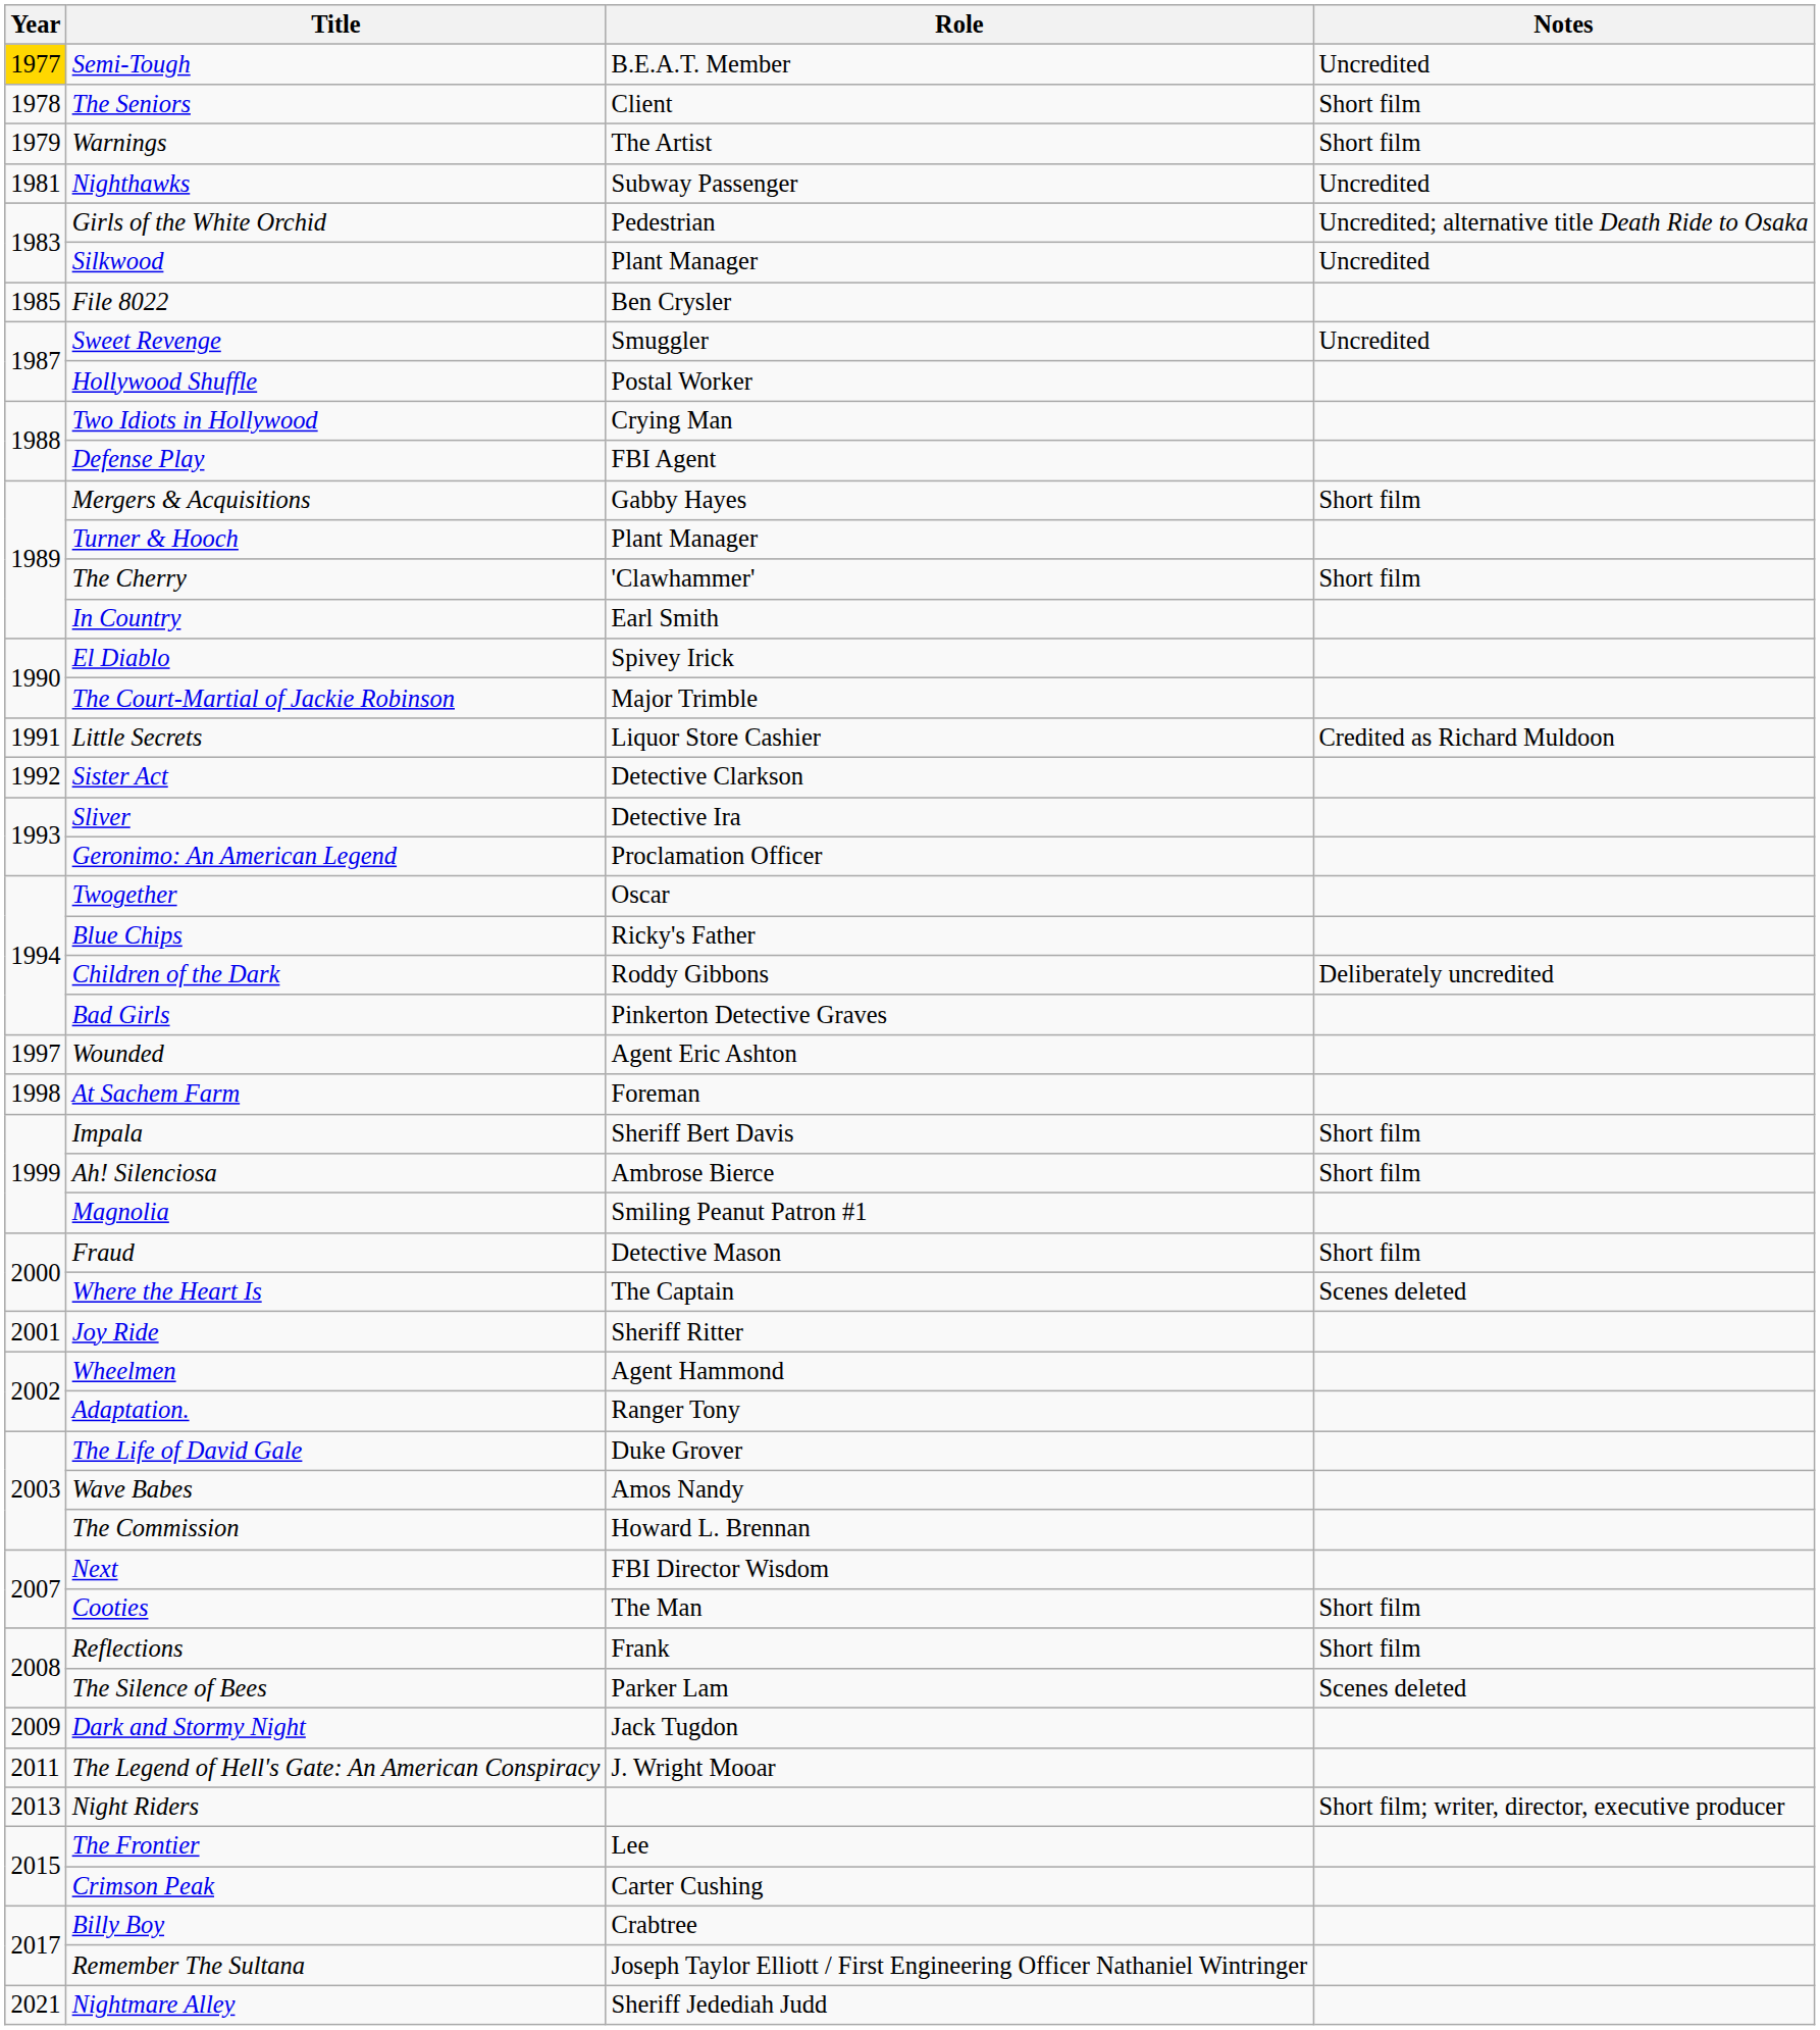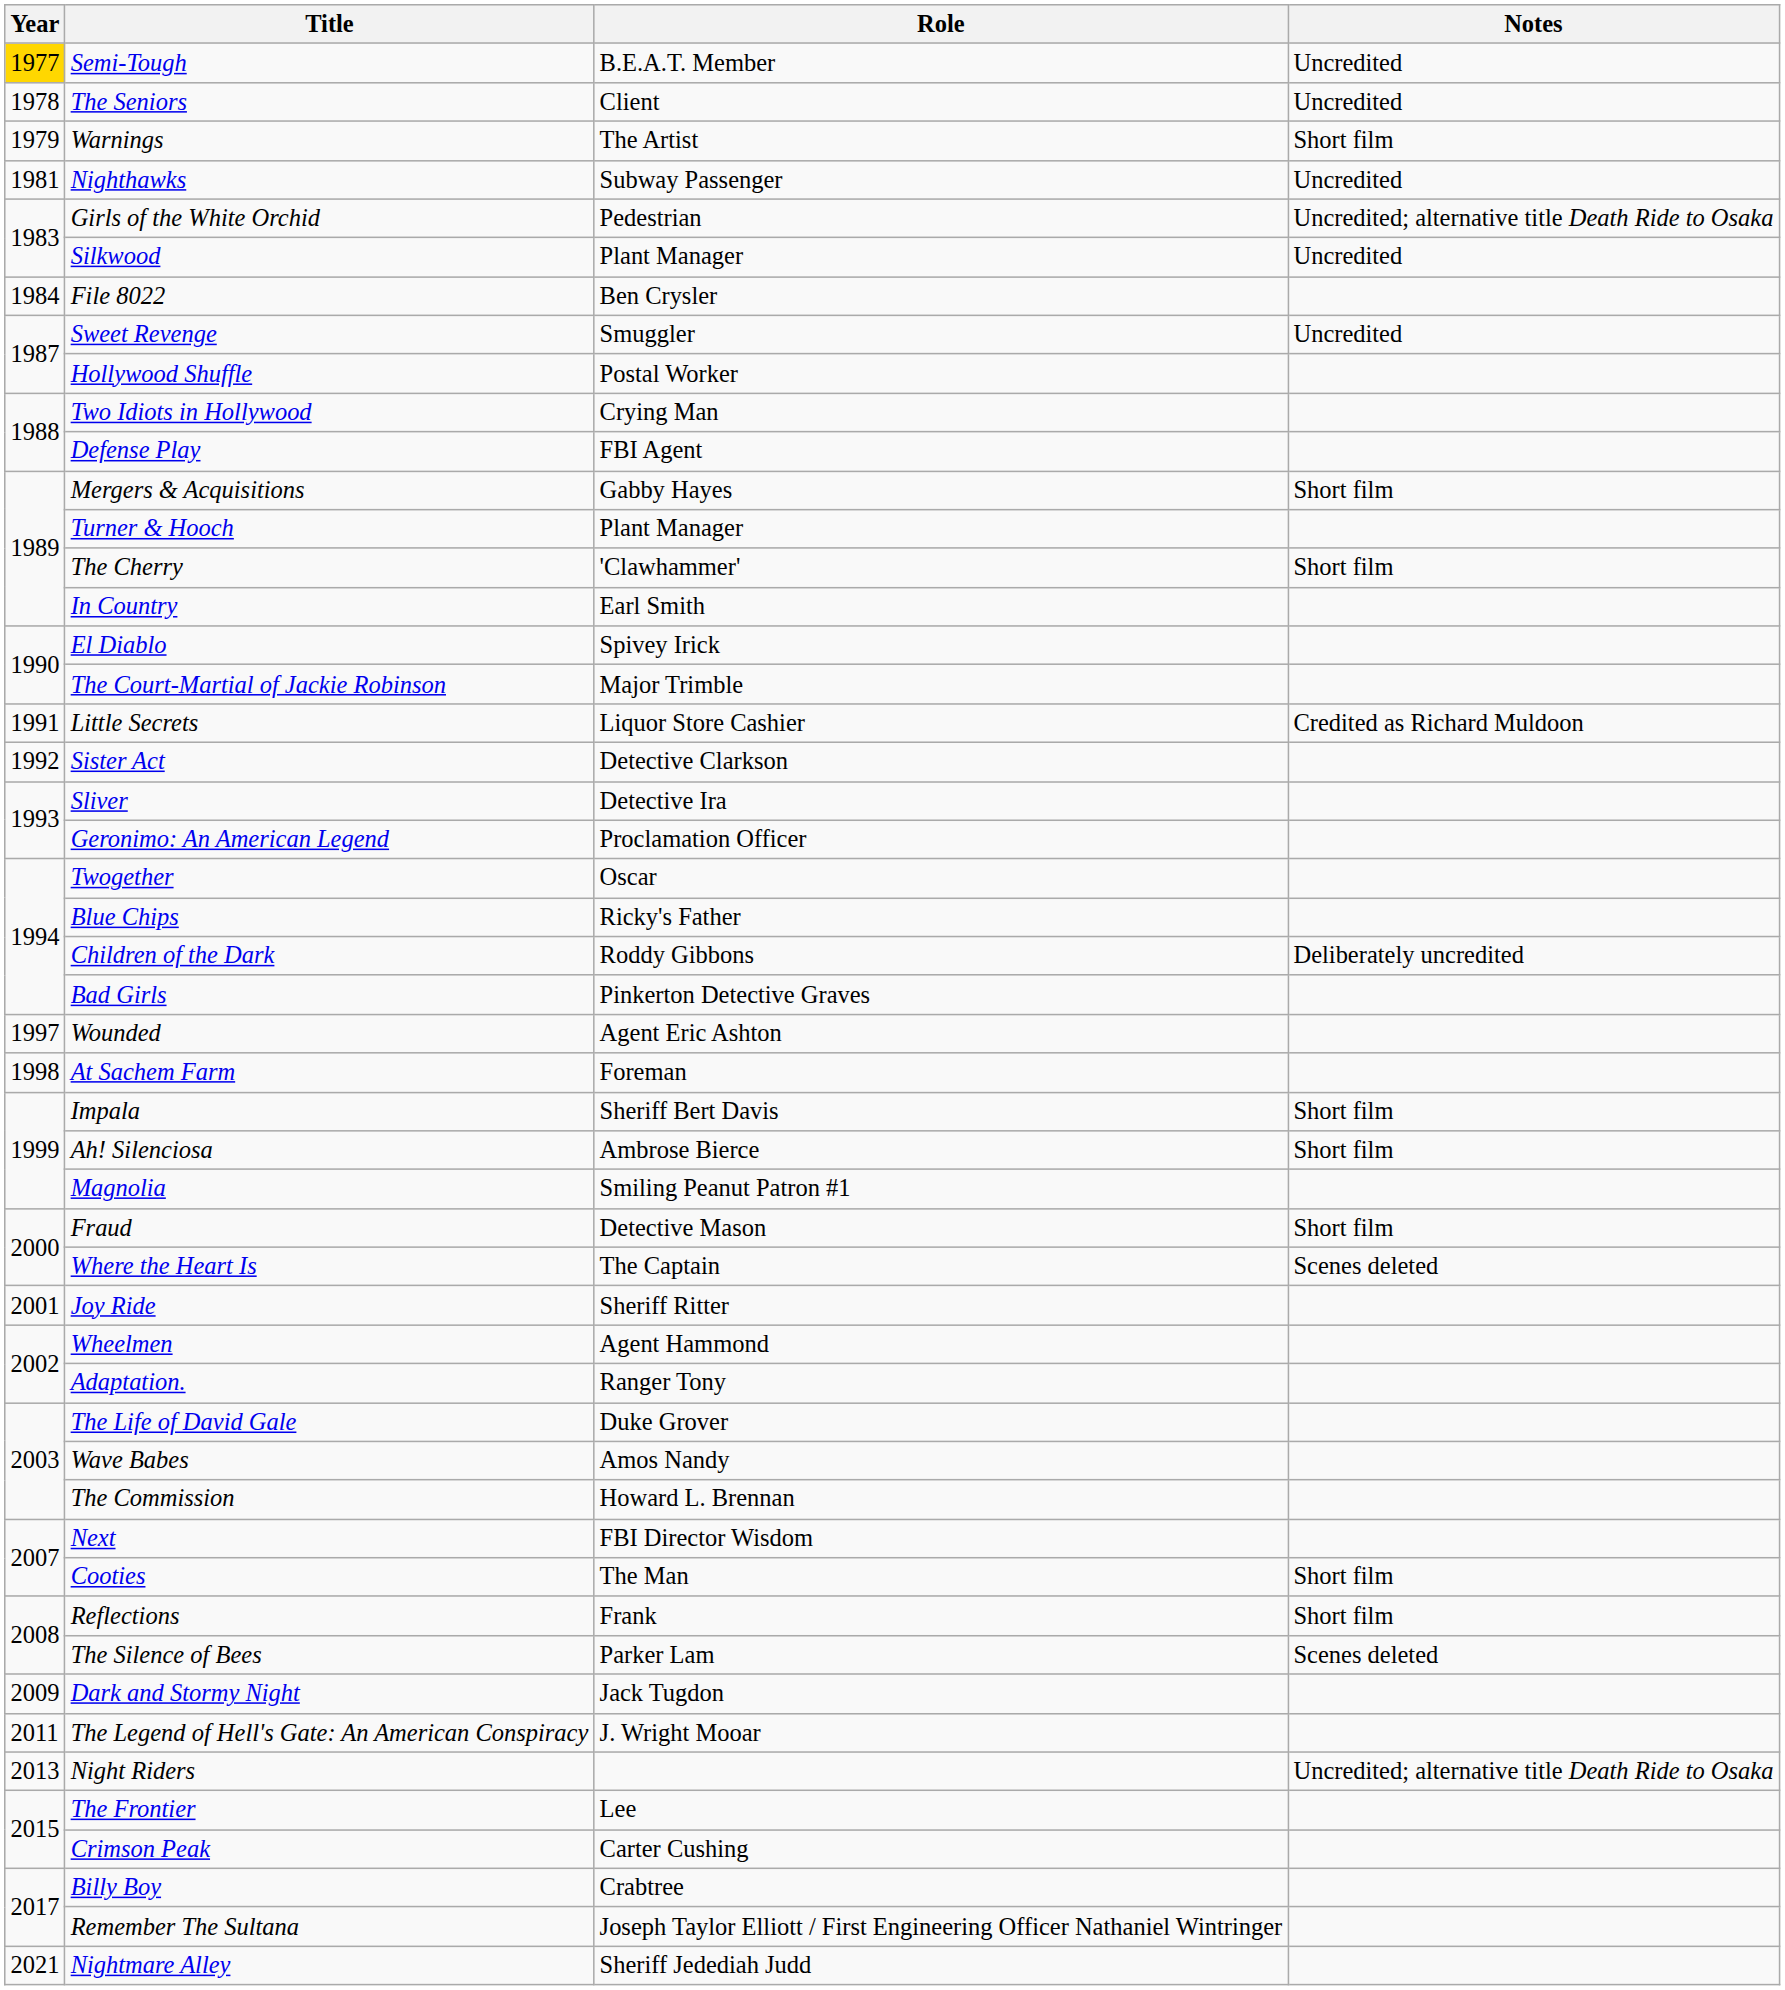 <table class="wikitable sortable">
 <tr>
 <th>Year</th>
 <th>Title</th>
 <th>Role</th>
 <th class="unsortable">Notes</th>
 </tr>
 <tr>
 <td style="background: gold;">1977</td>
 <td><em><a href='#'>Semi-Tough</a></em></td>
 <td>B.E.A.T. Member</td>
 <td>Uncredited</td>
 </tr>
 <tr>
 <td>1978</td>
 <td><em><a href='#'>The Seniors</a></em></td>
 <td>Client</td>
-<td>Short film</td>
+<td>Uncredited</td>
 </tr>
 <tr>
 <td>1979</td>
 <td><em>Warnings</em></td>
 <td>The Artist</td>
 <td>Short film</td>
 </tr>
 <tr>
 <td>1981</td>
 <td><em><a href='#'>Nighthawks</a></em></td>
 <td>Subway Passenger</td>
 <td>Uncredited</td>
 </tr>
 <tr>
 <td rowspan="2">1983</td>
 <td><em>Girls of the White Orchid</em></td>
 <td>Pedestrian</td>
 <td>Uncredited; alternative title <em>Death Ride to Osaka</em></td>
 </tr>
 <tr>
 <td><em><a href='#'>Silkwood</a></em></td>
 <td>Plant Manager</td>
 <td>Uncredited</td>
 </tr>
 <tr>
-<td>1985</td>
+<td>1984</td>
 <td><em>File 8022</em></td>
 <td>Ben Crysler</td>
 <td></td>
 </tr>
 <tr>
 <td rowspan="2">1987</td>
 <td><em><a href='#'>Sweet Revenge</a></em></td>
 <td>Smuggler</td>
 <td>Uncredited</td>
 </tr>
 <tr>
 <td><em><a href='#'>Hollywood Shuffle</a></em></td>
 <td>Postal Worker</td>
 <td></td>
 </tr>
 <tr>
 <td rowspan="2">1988</td>
 <td><em><a href='#'>Two Idiots in Hollywood</a></em></td>
 <td>Crying Man</td>
 <td></td>
 </tr>
 <tr>
 <td><em><a href='#'>Defense Play</a></em></td>
 <td>FBI Agent</td>
 <td></td>
 </tr>
 <tr>
 <td rowspan="4">1989</td>
 <td><em>Mergers & Acquisitions</em></td>
 <td>Gabby Hayes</td>
 <td>Short film</td>
 </tr>
 <tr>
 <td><em><a href='#'>Turner & Hooch</a></em></td>
 <td>Plant Manager</td>
 <td></td>
 </tr>
 <tr>
 <td><em>The Cherry</em></td>
 <td>'Clawhammer'</td>
 <td>Short film</td>
 </tr>
 <tr>
 <td><em><a href='#'>In Country</a></em></td>
 <td>Earl Smith</td>
 <td></td>
 </tr>
 <tr>
 <td rowspan="2">1990</td>
 <td><em><a href='#'>El Diablo</a></em></td>
 <td>Spivey Irick</td>
 <td></td>
 </tr>
 <tr>
 <td><em><a href='#'>The Court-Martial of Jackie Robinson</a></em></td>
 <td>Major Trimble</td>
 <td></td>
 </tr>
 <tr>
 <td>1991</td>
 <td><em>Little Secrets</em></td>
 <td>Liquor Store Cashier</td>
 <td>Credited as Richard Muldoon</td>
 </tr>
 <tr>
 <td>1992</td>
 <td><em><a href='#'>Sister Act</a></em></td>
 <td>Detective Clarkson</td>
 <td></td>
 </tr>
 <tr>
 <td rowspan="2">1993</td>
 <td><em><a href='#'>Sliver</a></em></td>
 <td>Detective Ira</td>
 <td></td>
 </tr>
 <tr>
 <td><em><a href='#'>Geronimo: An American Legend</a></em></td>
 <td>Proclamation Officer</td>
 <td></td>
 </tr>
 <tr>
 <td rowspan="4">1994</td>
 <td><em><a href='#'>Twogether</a></em></td>
 <td>Oscar</td>
 <td></td>
 </tr>
 <tr>
 <td><em><a href='#'>Blue Chips</a></em></td>
 <td>Ricky's Father</td>
 <td></td>
 </tr>
 <tr>
 <td><em><a href='#'>Children of the Dark</a></em></td>
 <td>Roddy Gibbons</td>
 <td>Deliberately uncredited</td>
 </tr>
 <tr>
 <td><em><a href='#'>Bad Girls</a></em></td>
 <td>Pinkerton Detective Graves</td>
 <td></td>
 </tr>
 <tr>
 <td>1997</td>
 <td><em>Wounded</em></td>
 <td>Agent Eric Ashton</td>
 <td></td>
 </tr>
 <tr>
 <td>1998</td>
 <td><em><a href='#'>At Sachem Farm</a></em></td>
 <td>Foreman</td>
 <td></td>
 </tr>
 <tr>
 <td rowspan="3">1999</td>
 <td><em>Impala</em></td>
 <td>Sheriff Bert Davis</td>
 <td>Short film</td>
 </tr>
 <tr>
 <td><em>Ah! Silenciosa</em></td>
 <td>Ambrose Bierce</td>
 <td>Short film</td>
 </tr>
 <tr>
 <td><em><a href='#'>Magnolia</a></em></td>
 <td>Smiling Peanut Patron #1</td>
 <td></td>
 </tr>
 <tr>
 <td rowspan="2">2000</td>
 <td><em>Fraud</em></td>
 <td>Detective Mason</td>
 <td>Short film</td>
 </tr>
 <tr>
 <td><em><a href='#'>Where the Heart Is</a></em></td>
 <td>The Captain</td>
 <td>Scenes deleted</td>
 </tr>
 <tr>
 <td>2001</td>
 <td><em><a href='#'>Joy Ride</a></em></td>
 <td>Sheriff Ritter</td>
 <td></td>
 </tr>
 <tr>
 <td rowspan="2">2002</td>
 <td><em><a href='#'>Wheelmen</a></em></td>
 <td>Agent Hammond</td>
 <td></td>
 </tr>
 <tr>
 <td><em><a href='#'>Adaptation.</a></em></td>
 <td>Ranger Tony</td>
 <td></td>
 </tr>
 <tr>
 <td rowspan="3">2003</td>
 <td><em><a href='#'>The Life of David Gale</a></em></td>
 <td>Duke Grover</td>
 <td></td>
 </tr>
 <tr>
 <td><em>Wave Babes</em></td>
 <td>Amos Nandy</td>
 <td></td>
 </tr>
 <tr>
 <td><em>The Commission</em></td>
 <td>Howard L. Brennan</td>
 <td></td>
 </tr>
 <tr>
 <td rowspan="2">2007</td>
 <td><em><a href='#'>Next</a></em></td>
 <td>FBI Director Wisdom</td>
 <td></td>
 </tr>
 <tr>
 <td><em><a href='#'>Cooties</a></em></td>
 <td>The Man</td>
 <td>Short film</td>
 </tr>
 <tr>
 <td rowspan="2">2008</td>
 <td><em>Reflections</em></td>
 <td>Frank</td>
 <td>Short film</td>
 </tr>
 <tr>
 <td><em>The Silence of Bees</em></td>
 <td>Parker Lam</td>
 <td>Scenes deleted</td>
 </tr>
 <tr>
 <td>2009</td>
 <td><em><a href='#'>Dark and Stormy Night</a></em></td>
 <td>Jack Tugdon</td>
 <td></td>
 </tr>
 <tr>
 <td>2011</td>
 <td><em>The Legend of Hell's Gate: An American Conspiracy</em></td>
 <td>J. Wright Mooar</td>
 <td></td>
 </tr>
 <tr>
 <td>2013</td>
 <td><em>Night Riders</em></td>
 <td></td>
-<td>Short film; writer, director, executive producer</td>
+<td>Uncredited; alternative title <em>Death Ride to Osaka</em></td>
 </tr>
 <tr>
 <td rowspan="2">2015</td>
 <td><em><a href='#'>The Frontier</a></em></td>
 <td>Lee</td>
 <td></td>
 </tr>
 <tr>
 <td><em><a href='#'>Crimson Peak</a></em></td>
 <td>Carter Cushing</td>
 <td></td>
 </tr>
 <tr>
 <td rowspan="2">2017</td>
 <td><em><a href='#'>Billy Boy</a></em></td>
 <td>Crabtree</td>
 <td></td>
 </tr>
 <tr>
 <td><em>Remember The Sultana</em></td>
 <td>Joseph Taylor Elliott / First Engineering Officer Nathaniel Wintringer</td>
 <td></td>
 </tr>
 <tr>
 <td>2021</td>
 <td><em><a href='#'>Nightmare Alley</a></em></td>
 <td>Sheriff Jedediah Judd</td>
 <td></td>
 </tr>
 </table>
